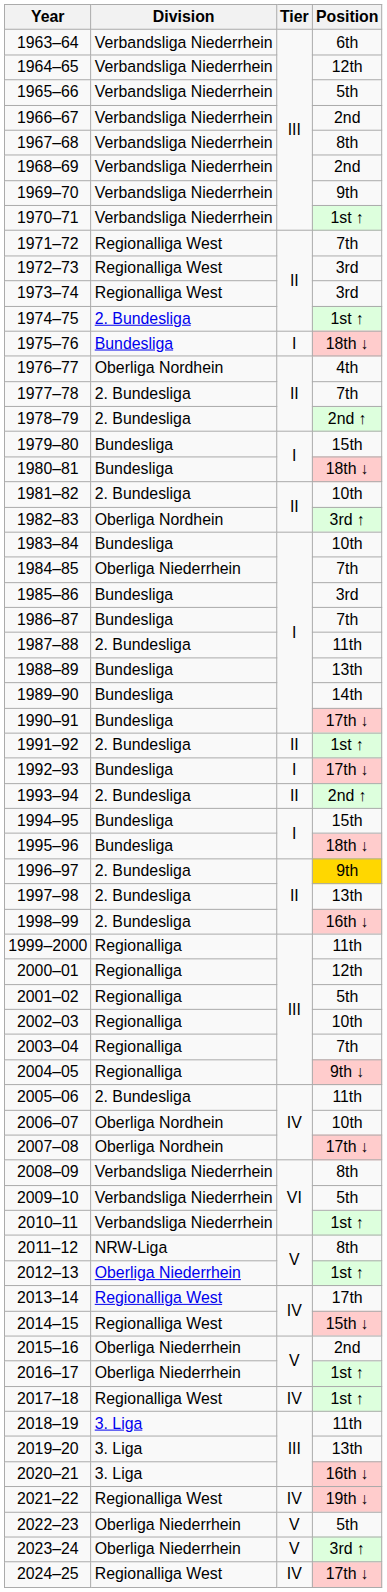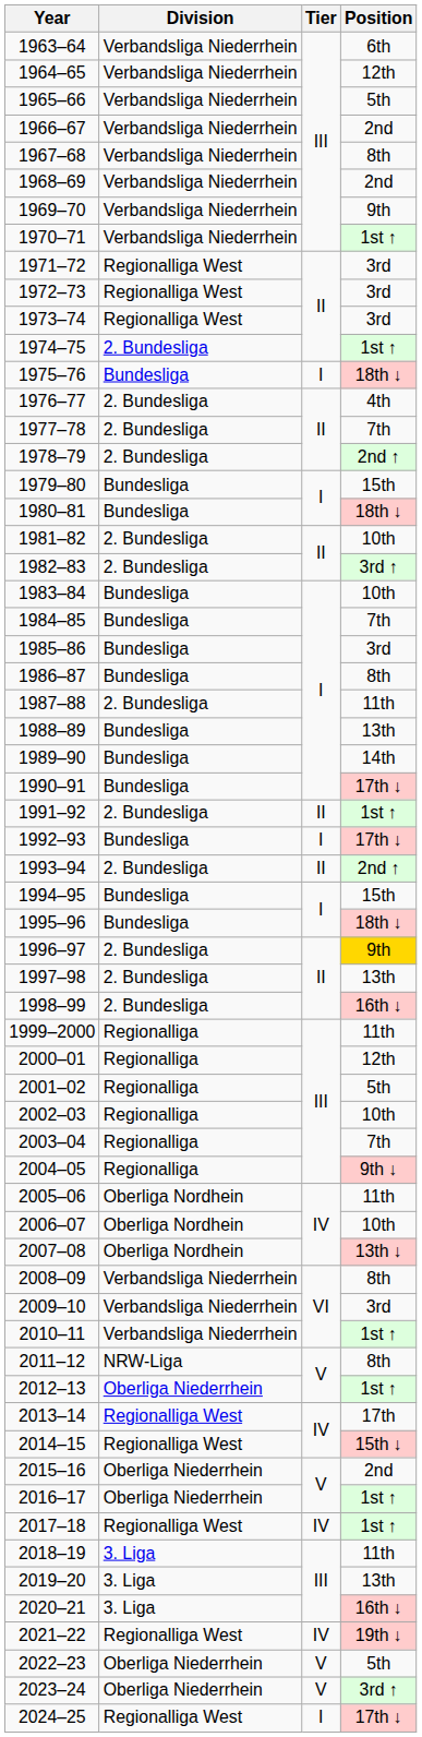 <table class="wikitable">
 <tr>
 <th>Year</th>
 <th>Division</th>
 <th>Tier</th>
 <th>Position</th>
 </tr>
 <tr align="center">
 <td>1963–64</td>
 <td align="left">Verbandsliga Niederrhein</td>
 <td rowspan="8">III</td>
 <td>6th</td>
 </tr>
 <tr align="center">
 <td>1964–65</td>
 <td align="left">Verbandsliga Niederrhein</td>
 <td>12th</td>
 </tr>
 <tr align="center">
 <td>1965–66</td>
 <td align="left">Verbandsliga Niederrhein</td>
 <td>5th</td>
 </tr>
 <tr align="center">
 <td>1966–67</td>
 <td align="left">Verbandsliga Niederrhein</td>
 <td>2nd</td>
 </tr>
 <tr align="center">
 <td>1967–68</td>
 <td align="left">Verbandsliga Niederrhein</td>
 <td>8th</td>
 </tr>
 <tr align="center">
 <td>1968–69</td>
 <td align="left">Verbandsliga Niederrhein</td>
 <td>2nd</td>
 </tr>
 <tr align="center">
 <td>1969–70</td>
 <td align="left">Verbandsliga Niederrhein</td>
 <td>9th</td>
 </tr>
 <tr align="center">
 <td>1970–71</td>
 <td align="left">Verbandsliga Niederrhein</td>
 <td style="background:#ddffdd">1st ↑</td>
 </tr>
 <tr align="center">
 <td>1971–72</td>
 <td align="left">Regionalliga West</td>
 <td rowspan="4">II</td>
-<td>7th</td>
+<td>3rd</td>
 </tr>
 <tr align="center">
 <td>1972–73</td>
 <td align="left">Regionalliga West</td>
 <td>3rd</td>
 </tr>
 <tr align="center">
 <td>1973–74</td>
 <td align="left">Regionalliga West</td>
 <td>3rd</td>
 </tr>
 <tr align="center">
 <td>1974–75</td>
 <td align="left"><a href='#'>2. Bundesliga</a></td>
 <td style="background:#ddffdd">1st ↑</td>
 </tr>
 <tr align="center">
 <td>1975–76</td>
 <td align="left"><a href='#'>Bundesliga</a></td>
 <td rowspan=1>I</td>
 <td style="background:#ffcccc">18th ↓</td>
 </tr>
 <tr align="center">
 <td>1976–77</td>
-<td align="left">Oberliga Nordhein</td>
+<td align="left">2. Bundesliga</td>
 <td rowspan=3>II</td>
 <td>4th</td>
 </tr>
 <tr align="center">
 <td>1977–78</td>
 <td align="left">2. Bundesliga</td>
 <td>7th</td>
 </tr>
 <tr align="center">
 <td>1978–79</td>
 <td align="left">2. Bundesliga</td>
 <td style="background:#ddffdd">2nd ↑</td>
 </tr>
 <tr align="center">
 <td>1979–80</td>
 <td align="left">Bundesliga</td>
 <td rowspan=2>I</td>
 <td>15th</td>
 </tr>
 <tr align="center">
 <td>1980–81</td>
 <td align="left">Bundesliga</td>
 <td style="background:#ffcccc">18th ↓</td>
 </tr>
 <tr align="center">
 <td>1981–82</td>
 <td align="left">2. Bundesliga</td>
 <td rowspan=2>II</td>
 <td>10th</td>
 </tr>
 <tr align="center">
 <td>1982–83</td>
-<td align="left">Oberliga Nordhein</td>
+<td align="left">2. Bundesliga</td>
 <td style="background:#ddffdd">3rd ↑</td>
 </tr>
 <tr align="center">
 <td>1983–84</td>
 <td align="left">Bundesliga</td>
 <td rowspan=8>I</td>
 <td>10th</td>
 </tr>
 <tr align="center">
 <td>1984–85</td>
-<td align="left">Oberliga Niederrhein</td>
+<td align="left">Bundesliga</td>
 <td>7th</td>
 </tr>
 <tr align="center">
 <td>1985–86</td>
 <td align="left">Bundesliga</td>
 <td>3rd</td>
 </tr>
 <tr align="center">
 <td>1986–87</td>
 <td align="left">Bundesliga</td>
-<td>7th</td>
+<td>8th</td>
 </tr>
 <tr align="center">
 <td>1987–88</td>
 <td align="left">2. Bundesliga</td>
 <td>11th</td>
 </tr>
 <tr align="center">
 <td>1988–89</td>
 <td align="left">Bundesliga</td>
 <td>13th</td>
 </tr>
 <tr align="center">
 <td>1989–90</td>
 <td align="left">Bundesliga</td>
 <td>14th</td>
 </tr>
 <tr align="center">
 <td>1990–91</td>
 <td align="left">Bundesliga</td>
 <td style="background:#ffcccc">17th ↓</td>
 </tr>
 <tr align="center">
 <td>1991–92</td>
 <td align="left">2. Bundesliga</td>
 <td rowspan=1>II</td>
 <td style="background:#ddffdd">1st ↑</td>
 </tr>
 <tr align="center">
 <td>1992–93</td>
 <td align="left">Bundesliga</td>
 <td rowspan=1>I</td>
 <td style="background:#ffcccc">17th ↓</td>
 </tr>
 <tr align="center">
 <td>1993–94</td>
 <td align="left">2. Bundesliga</td>
 <td rowspan=1>II</td>
 <td style="background:#ddffdd">2nd ↑</td>
 </tr>
 <tr align="center">
 <td>1994–95</td>
 <td align="left">Bundesliga</td>
 <td rowspan=2>I</td>
 <td>15th</td>
 </tr>
 <tr align="center">
 <td>1995–96</td>
 <td align="left">Bundesliga</td>
 <td style="background:#ffcccc">18th ↓</td>
 </tr>
 <tr align="center">
 <td>1996–97</td>
 <td align="left">2. Bundesliga</td>
 <td rowspan=3>II</td>
 <td style="background: gold;">9th</td>
 </tr>
 <tr align="center">
 <td>1997–98</td>
 <td align="left">2. Bundesliga</td>
 <td>13th</td>
 </tr>
 <tr align="center">
 <td>1998–99</td>
 <td align="left">2. Bundesliga</td>
 <td style="background:#ffcccc">16th ↓</td>
 </tr>
 <tr align="center">
 <td>1999–2000</td>
 <td align="left">Regionalliga</td>
 <td rowspan=6>III</td>
 <td>11th</td>
 </tr>
 <tr align="center">
 <td>2000–01</td>
 <td align="left">Regionalliga</td>
 <td>12th</td>
 </tr>
 <tr align="center">
 <td>2001–02</td>
 <td align="left">Regionalliga</td>
 <td>5th</td>
 </tr>
 <tr align="center">
 <td>2002–03</td>
 <td align="left">Regionalliga</td>
 <td>10th</td>
 </tr>
 <tr align="center">
 <td>2003–04</td>
 <td align="left">Regionalliga</td>
 <td>7th</td>
 </tr>
 <tr align="center">
 <td>2004–05</td>
 <td align="left">Regionalliga</td>
 <td style="background:#ffcccc">9th ↓</td>
 </tr>
 <tr align="center">
 <td>2005–06</td>
-<td align="left">2. Bundesliga</td>
+<td align="left">Oberliga Nordhein</td>
 <td rowspan=3>IV</td>
 <td>11th</td>
 </tr>
 <tr align="center">
 <td>2006–07</td>
 <td align="left">Oberliga Nordhein</td>
 <td>10th</td>
 </tr>
 <tr align="center">
 <td>2007–08</td>
 <td align="left">Oberliga Nordhein</td>
-<td style="background:#ffcccc">17th ↓</td>
+<td style="background:#ffcccc">13th ↓</td>
 </tr>
 <tr align="center">
 <td>2008–09</td>
 <td align="left">Verbandsliga Niederrhein</td>
 <td rowspan=3>VI</td>
 <td>8th</td>
 </tr>
 <tr align="center">
 <td>2009–10</td>
 <td align="left">Verbandsliga Niederrhein</td>
-<td>5th</td>
+<td>3rd</td>
 </tr>
 <tr align="center">
 <td>2010–11</td>
 <td align="left">Verbandsliga Niederrhein</td>
 <td style="background:#ddffdd">1st ↑</td>
 </tr>
 <tr align="center">
 <td>2011–12</td>
 <td align="left">NRW-Liga</td>
 <td rowspan=2>V</td>
 <td>8th</td>
 </tr>
 <tr align="center">
 <td>2012–13</td>
 <td align="left"><a href='#'>Oberliga Niederrhein</a></td>
 <td style="background:#ddffdd">1st ↑</td>
 </tr>
 <tr align="center">
 <td>2013–14</td>
 <td align="left"><a href='#'>Regionalliga West</a></td>
 <td rowspan=2>IV</td>
 <td>17th</td>
 </tr>
 <tr align="center">
 <td>2014–15</td>
 <td align="left">Regionalliga West</td>
 <td style="background:#ffcccc">15th ↓</td>
 </tr>
 <tr align="center">
 <td>2015–16</td>
 <td align="left">Oberliga Niederrhein</td>
 <td rowspan=2>V</td>
 <td>2nd</td>
 </tr>
 <tr align="center">
 <td>2016–17</td>
 <td align="left">Oberliga Niederrhein</td>
 <td style="background:#ddffdd">1st ↑</td>
 </tr>
 <tr align="center">
 <td>2017–18</td>
 <td align="left">Regionalliga West</td>
 <td>IV</td>
 <td style="background:#ddffdd">1st ↑</td>
 </tr>
 <tr align="center">
 <td>2018–19</td>
 <td align="left"><a href='#'>3. Liga</a></td>
 <td rowspan=3>III</td>
 <td>11th</td>
 </tr>
 <tr align="center">
 <td>2019–20</td>
 <td align="left">3. Liga</td>
 <td>13th</td>
 </tr>
 <tr align="center">
 <td>2020–21</td>
 <td align="left">3. Liga</td>
 <td style="background:#ffcccc">16th ↓</td>
 </tr>
 <tr align="center">
 <td>2021–22</td>
 <td align="left">Regionalliga West</td>
 <td>IV</td>
 <td style="background:#ffcccc">19th ↓</td>
 </tr>
 <tr align="center">
 <td>2022–23</td>
 <td align="left">Oberliga Niederrhein</td>
 <td>V</td>
 <td>5th</td>
 </tr>
 <tr align="center">
 <td>2023–24</td>
 <td align="left">Oberliga Niederrhein</td>
 <td>V</td>
 <td style="background:#ddffdd">3rd ↑</td>
 </tr>
 <tr align="center">
 <td>2024–25</td>
 <td align="left">Regionalliga West</td>
-<td>IV</td>
+<td rowspan=1>I</td>
 <td style="background:#ffcccc">17th ↓</td>
 </tr>
 </table>
